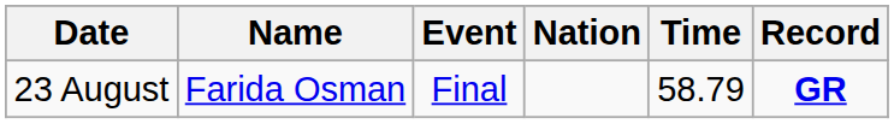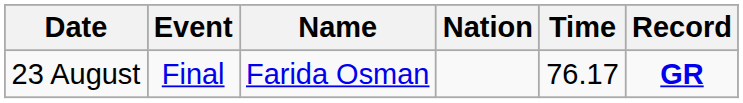 <table class="wikitable" style=text-align:center>
 <tr>
 <th>Date</th>
+<th>Event</th>
 <th>Name</th>
-<th>Event</th>
 <th>Nation</th>
 <th>Time</th>
 <th>Record</th>
 </tr>
 <tr>
 <td>23 August</td>
+<td><a href='#'>Final</a></td>
 <td><a href='#'>Farida Osman</a></td>
-<td><a href='#'>Final</a></td>
 <td align=left></td>
-<td>58.79</td>
+<td>76.17</td>
 <td><strong><a href='#'>GR</a></strong></td>
 </tr>
 </table>
